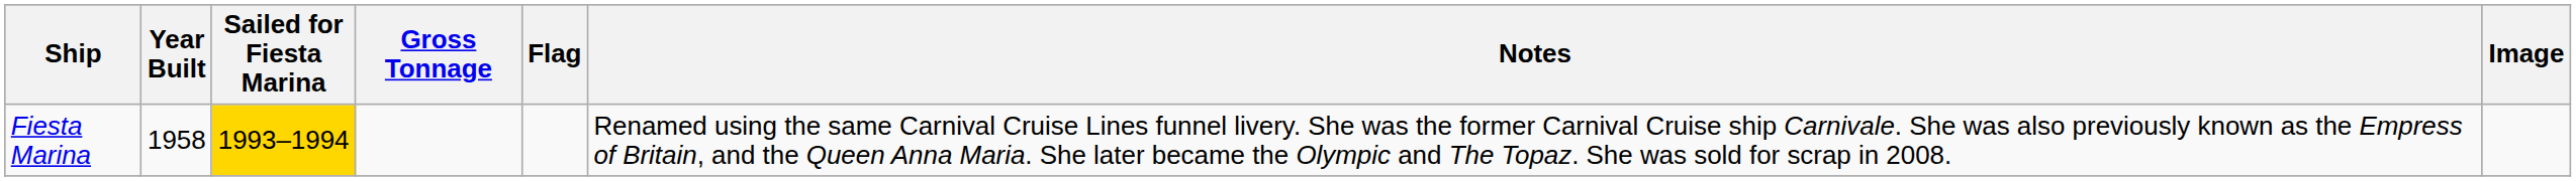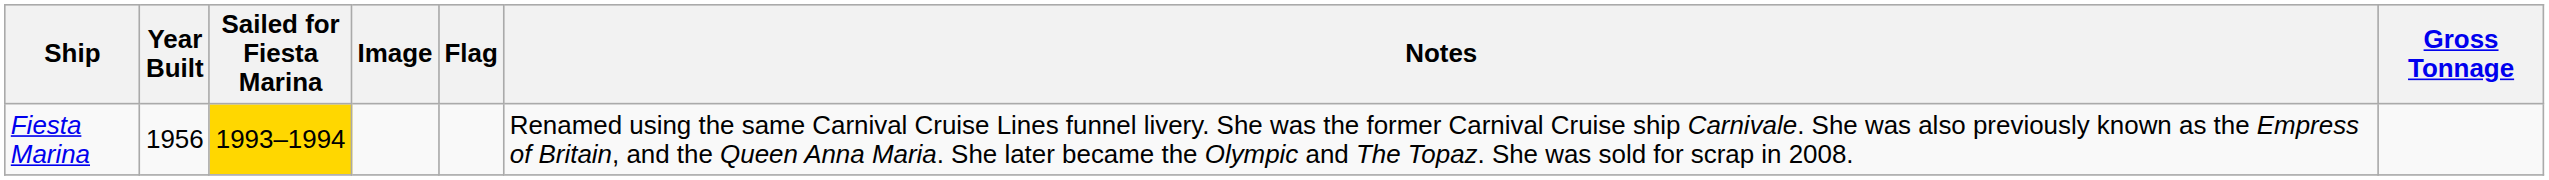 <table class="wikitable">
 <tr>
 <th>Ship</th>
 <th>Year<br>Built</th>
 <th>Sailed for<br>Fiesta Marina</th>
-<th><a href='#'>Gross Tonnage</a></th>
+<th>Image</th>
 <th>Flag</th>
 <th>Notes</th>
-<th>Image</th>
+<th><a href='#'>Gross Tonnage</a></th>
 </tr>
 <tr>
 <td><em><a href='#'>Fiesta Marina</a></em></td>
-<td style="text-align:Center;">1958</td>
+<td style="text-align:Center;">1956</td>
 <td style="background: gold; text-align:Center;">1993–1994</td>
-<td style="text-align:Center;"></td>
+<td></td>
 <td style="text-align:Center;"></td>
 <td>Renamed using the same Carnival Cruise Lines funnel livery. She was the former Carnival Cruise ship <em>Carnivale</em>. She was also previously known as the <em>Empress of Britain</em>, and the <em>Queen Anna Maria</em>. She later became the <em>Olympic</em> and <em>The Topaz</em>. She was sold for scrap in 2008.</td>
-<td></td>
+<td style="text-align:Center;"></td>
 </tr>
 </table>
